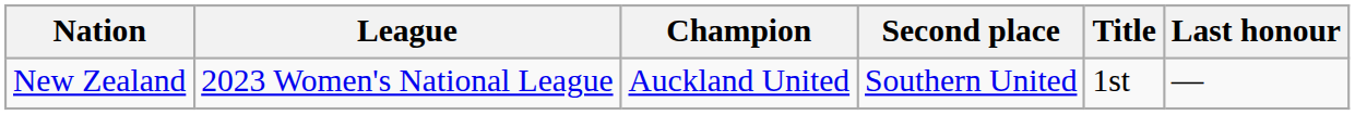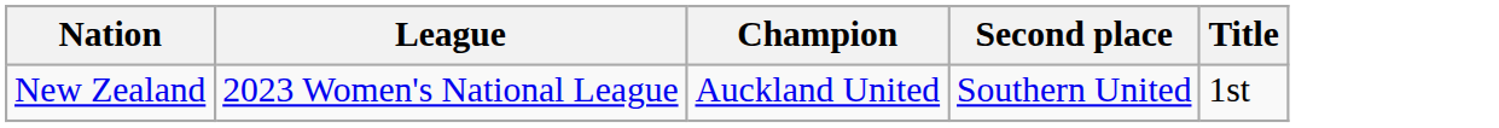 <table class=wikitable style="font-size:14px">
 <tr>
 <th>Nation</th>
 <th>League</th>
 <th>Champion</th>
 <th>Second place</th>
 <th data-sort-type="number">Title</th>
-<th>Last honour</th>
 </tr>
 <tr>
 <td> <a href='#'>New Zealand</a></td>
 <td><a href='#'>2023 Women's National League</a></td>
 <td><a href='#'>Auckland United</a></td>
 <td><a href='#'>Southern United</a></td>
 <td>1st</td>
-<td>—</td>
 </tr>
 </table>
